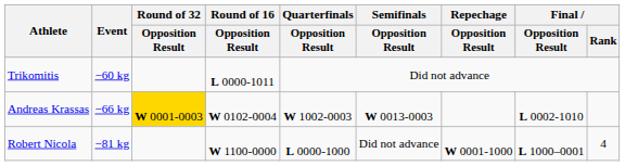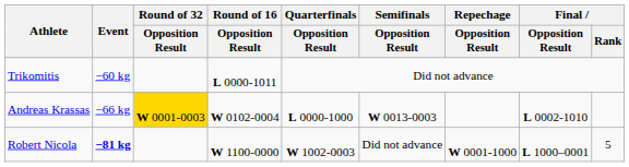 <table class="wikitable" style="font-size:90%;">
 <tr>
 <th rowspan=2>Athlete</th>
 <th rowspan=2>Event</th>
 <th>Round of 32</th>
 <th>Round of 16</th>
 <th>Quarterfinals</th>
 <th>Semifinals</th>
 <th>Repechage</th>
 <th colspan=2>Final / </th>
 </tr>
 <tr style="font-size:95%">
 <th>Opposition<br>Result</th>
 <th>Opposition<br>Result</th>
 <th>Opposition<br>Result</th>
 <th>Opposition<br>Result</th>
 <th>Opposition<br>Result</th>
 <th>Opposition<br>Result</th>
 <th>Rank</th>
 </tr>
 <tr align=center>
 <td align=left><a href='#'>Trikomitis</a></td>
 <td align=left><a href='#'>−60 kg</a></td>
 <td></td>
 <td><br><strong>L</strong> 0000-1011</td>
 <td colspan=6>Did not advance</td>
 </tr>
 <tr align=center>
 <td align=left><a href='#'>Andreas Krassas</a></td>
 <td align=left><a href='#'>−66 kg</a></td>
 <td style="background: gold;"><br><strong>W</strong> 0001-0003</td>
 <td><br><strong>W</strong> 0102-0004</td>
-<td><br><strong>W</strong> 1002-0003</td>
+<td><br><strong>L</strong> 0000-1000</td>
 <td><br><strong>W</strong> 0013-0003</td>
 <td></td>
 <td><br><strong>L</strong> 0002-1010</td>
 <td></td>
 </tr>
 <tr align=center>
 <td align=left><a href='#'>Robert Nicola</a></td>
-<td align=left><a href='#'>−81 kg</a></td>
+<td align=left><strong><a href='#'>−81 kg</a></strong></td>
 <td></td>
 <td><br><strong>W</strong> 1100-0000</td>
-<td><br><strong>L</strong> 0000-1000</td>
+<td><br><strong>W</strong> 1002-0003</td>
 <td>Did not advance</td>
 <td><br><strong>W</strong> 0001-1000</td>
 <td><br><strong>L</strong> 1000–0001</td>
-<td>4</td>
+<td>5</td>
 </tr>
 </table>
